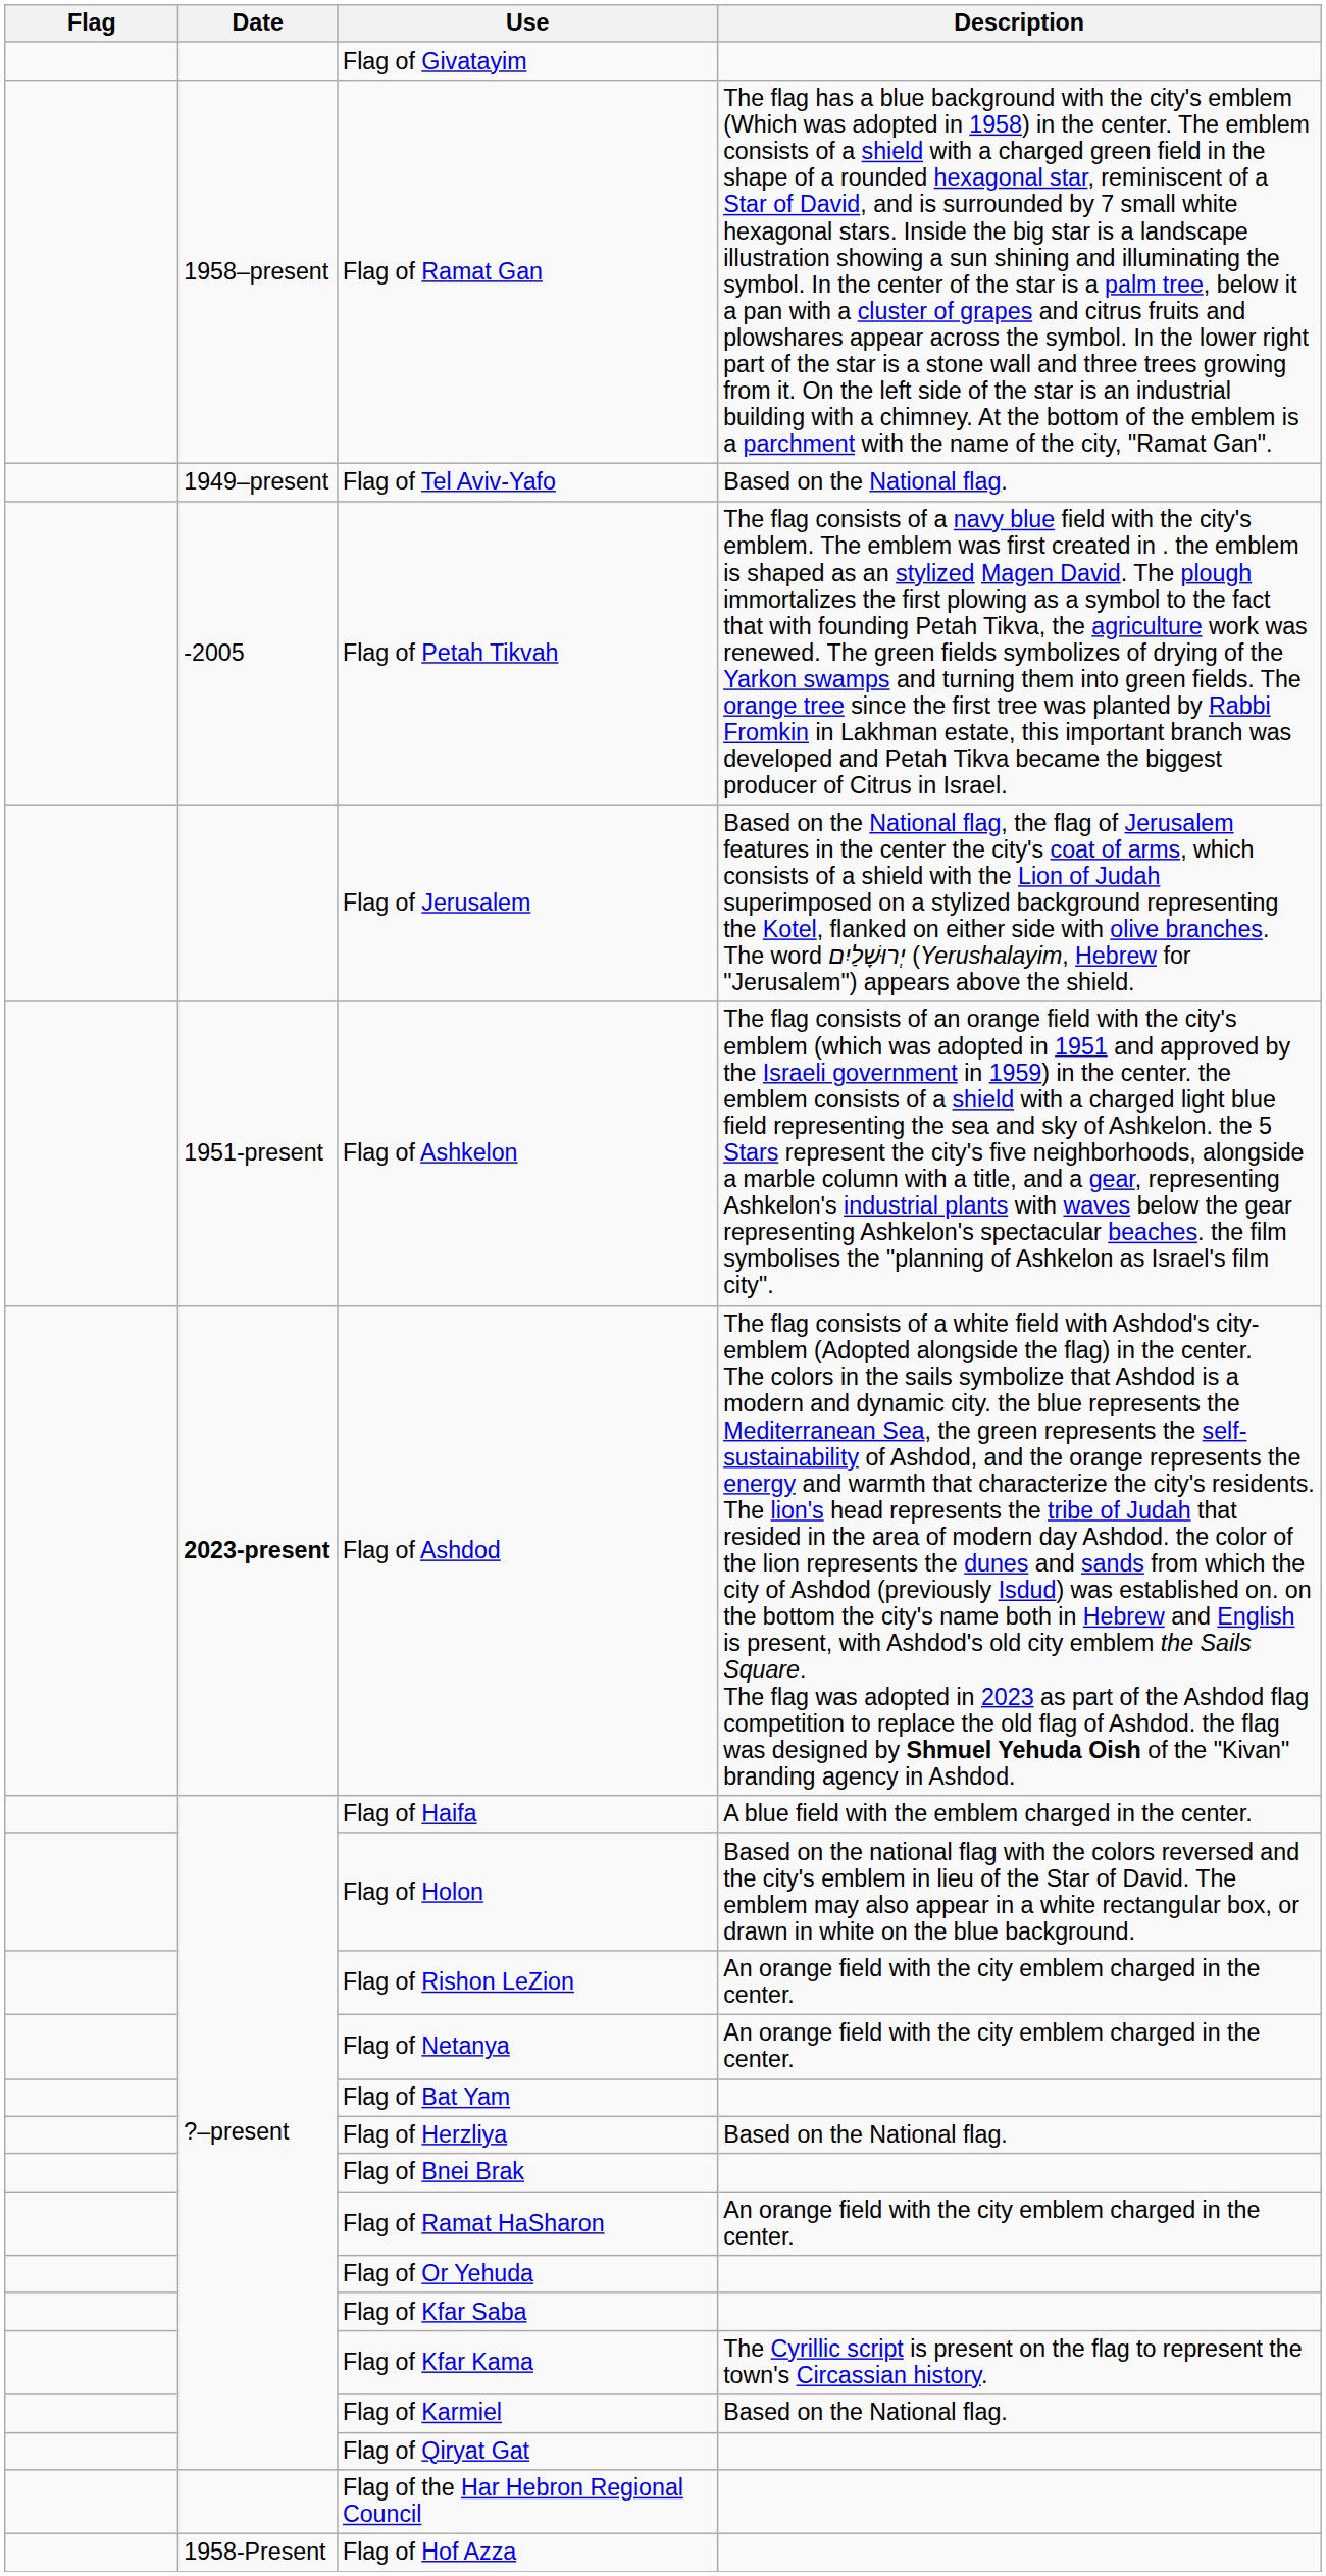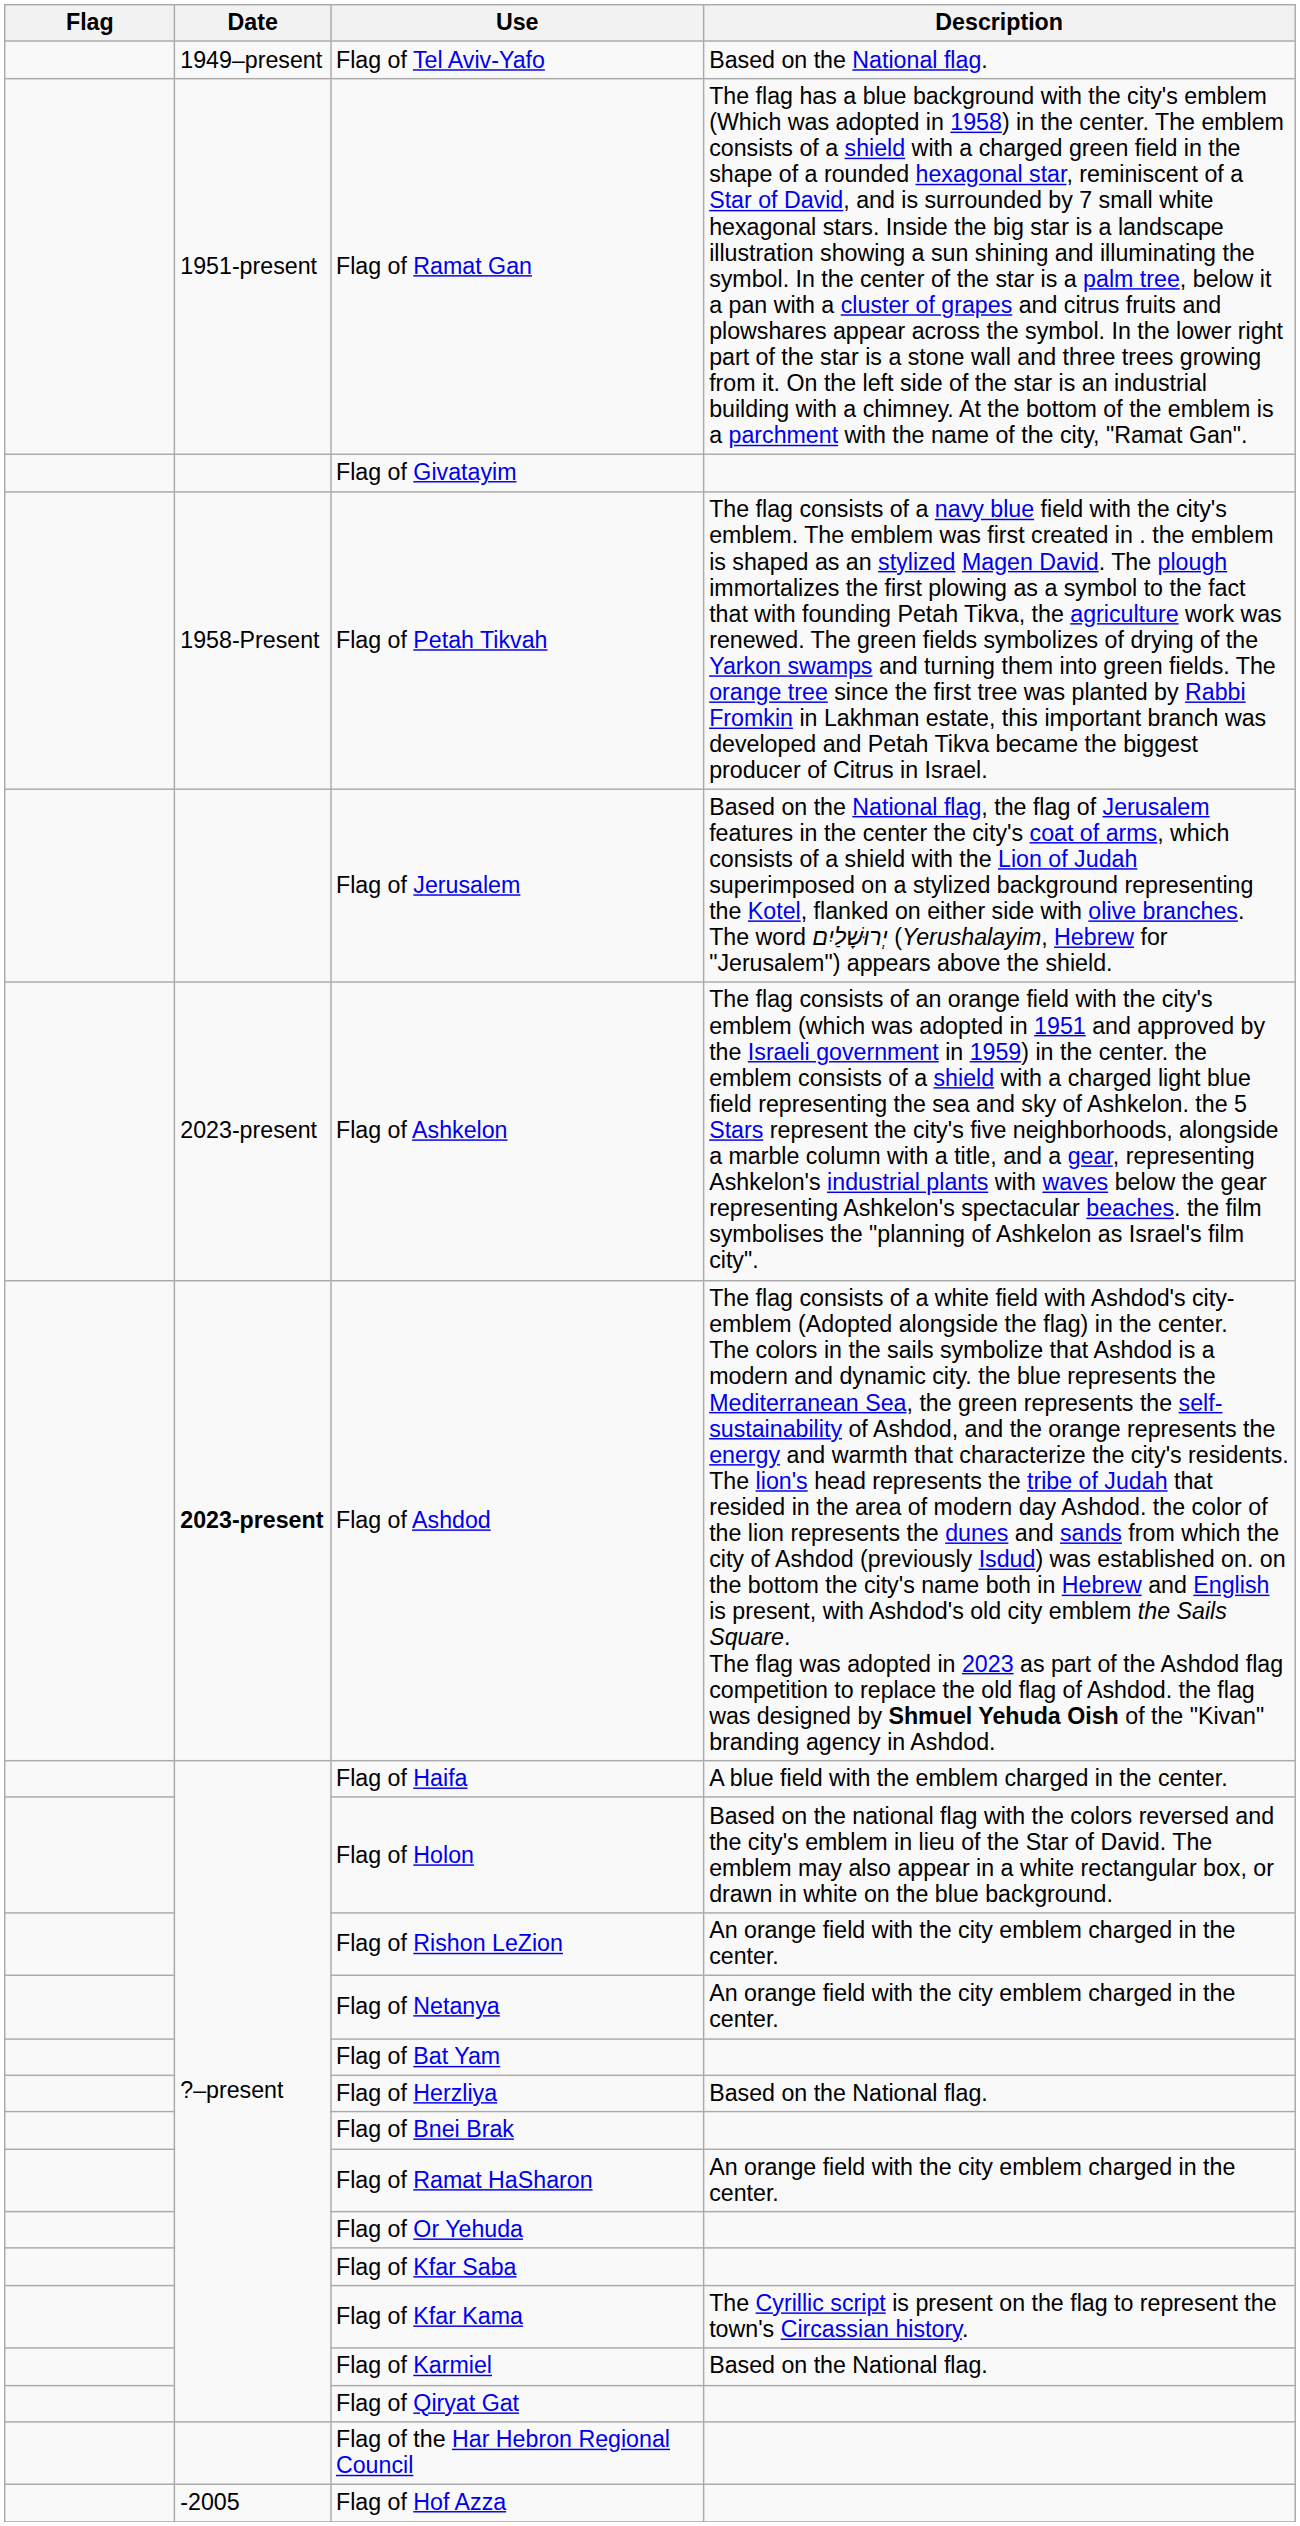 <table class="wikitable" style="background:#f9f9f9">
 <tr>
 <th width="110">Flag</th>
 <th width="100">Date</th>
 <th width="250">Use</th>
 <th width="400">Description</th>
 </tr>
 <tr>
 <td></td>
+<td>1949–present</td>
+<td>Flag of <a href='#'>Tel Aviv-Yafo</a></td>
+<td>Based on the <a href='#'>National flag</a>.</td>
+</tr>
+<tr>
+<td></td>
+<td>1951-present</td>
+<td>Flag of <a href='#'>Ramat Gan</a></td>
+<td>The flag has a blue background with the city's emblem (Which was adopted in <a href='#'>1958</a>) in the center. The emblem consists of a <a href='#'>shield</a> with a charged green field in the shape of a rounded <a href='#'>hexagonal star</a>, reminiscent of a <a href='#'>Star of David</a>, and is surrounded by 7 small white hexagonal stars. Inside the big star is a landscape illustration showing a sun shining and illuminating the symbol. In the center of the star is a <a href='#'>palm tree</a>, below it a pan with a <a href='#'>cluster of grapes</a> and citrus fruits and plowshares appear across the symbol. In the lower right part of the star is a stone wall and three trees growing from it. On the left side of the star is an industrial building with a chimney. At the bottom of the emblem is a <a href='#'>parchment</a> with the name of the city, "Ramat Gan".</td>
+</tr>
+<tr>
+<td></td>
 <td></td>
 <td>Flag of <a href='#'>Givatayim</a></td>
 <td></td>
 </tr>
 <tr>
 <td></td>
-<td>1958–present</td>
-<td>Flag of <a href='#'>Ramat Gan</a></td>
-<td>The flag has a blue background with the city's emblem (Which was adopted in <a href='#'>1958</a>) in the center. The emblem consists of a <a href='#'>shield</a> with a charged green field in the shape of a rounded <a href='#'>hexagonal star</a>, reminiscent of a <a href='#'>Star of David</a>, and is surrounded by 7 small white hexagonal stars. Inside the big star is a landscape illustration showing a sun shining and illuminating the symbol. In the center of the star is a <a href='#'>palm tree</a>, below it a pan with a <a href='#'>cluster of grapes</a> and citrus fruits and plowshares appear across the symbol. In the lower right part of the star is a stone wall and three trees growing from it. On the left side of the star is an industrial building with a chimney. At the bottom of the emblem is a <a href='#'>parchment</a> with the name of the city, "Ramat Gan".</td>
-</tr>
-<tr>
-<td></td>
-<td>1949–present</td>
-<td>Flag of <a href='#'>Tel Aviv-Yafo</a></td>
-<td>Based on the <a href='#'>National flag</a>.</td>
-</tr>
-<tr>
-<td></td>
-<td>-2005</td>
+<td>1958-Present</td>
 <td>Flag of <a href='#'>Petah Tikvah</a></td>
 <td>The flag consists of a <a href='#'>navy blue</a> field with the city's emblem.  The emblem was first created in . the emblem is shaped as an <a href='#'>stylized</a> <a href='#'>Magen David</a>. The <a href='#'>plough</a> immortalizes the first plowing as a symbol to the fact that with founding Petah Tikva, the <a href='#'>agriculture</a> work was renewed. The green fields symbolizes of drying of the <a href='#'>Yarkon swamps</a> and turning them into green fields. The <a href='#'>orange tree</a> since the first tree was planted by <a href='#'>Rabbi Fromkin</a> in Lakhman estate, this important branch was developed and Petah Tikva became the biggest producer of Citrus in Israel.</td>
 </tr>
 <tr>
 <td></td>
 <td></td>
 <td>Flag of <a href='#'>Jerusalem</a></td>
 <td>Based on the <a href='#'>National flag</a>, the flag of <a href='#'>Jerusalem</a> features in the center the city's <a href='#'>coat of arms</a>, which consists of a shield with the <a href='#'>Lion of Judah</a> superimposed on a stylized background representing the <a href='#'>Kotel</a>, flanked on either side with <a href='#'>olive branches</a>. The word <em>יְרוּשָׁלַיִם</em> (<em>Yerushalayim</em>, <a href='#'>Hebrew</a> for "Jerusalem") appears above the shield.</td>
 </tr>
 <tr>
 <td></td>
-<td>1951-present</td>
+<td>2023-present</td>
 <td>Flag of <a href='#'>Ashkelon</a></td>
 <td>The flag consists of an orange field with the city's emblem (which was adopted in <a href='#'>1951</a> and approved by the <a href='#'>Israeli government</a> in <a href='#'>1959</a>) in the center. the emblem consists of a <a href='#'>shield</a> with a charged light blue field representing the sea and sky of Ashkelon. the 5 <a href='#'>Stars</a> represent the city's five neighborhoods, alongside a marble column with a title, and a <a href='#'>gear</a>, representing Ashkelon's <a href='#'>industrial plants</a> with <a href='#'>waves</a> below the gear representing Ashkelon's spectacular <a href='#'>beaches</a>. the film symbolises the "planning of Ashkelon as Israel's film city".</td>
 </tr>
 <tr>
 <td></td>
 <td><strong>2023-present</strong></td>
 <td>Flag of <a href='#'>Ashdod</a></td>
 <td>The flag consists of a white field with Ashdod's city-emblem (Adopted alongside the flag) in the center.<br>The colors in the sails symbolize that Ashdod is a modern and dynamic city. the blue represents the <a href='#'>Mediterranean Sea</a>, the green represents the <a href='#'>self-sustainability</a> of Ashdod, and the orange represents the <a href='#'>energy</a> and warmth that characterize the city's residents. The <a href='#'>lion's</a> head represents the <a href='#'>tribe of Judah</a> that resided in the area of modern day Ashdod. the color of the lion represents the <a href='#'>dunes</a> and <a href='#'>sands</a> from which the city of Ashdod (previously <a href='#'>Isdud</a>) was established on. on the bottom the city's name both in <a href='#'>Hebrew</a> and <a href='#'>English</a> is present, with Ashdod's old city emblem <em>the Sails Square</em>.<br>The flag was adopted in <a href='#'>2023</a> as part of the Ashdod flag competition to replace the old flag of Ashdod. the flag was designed by <strong>Shmuel Yehuda Oish</strong> of the "Kivan" branding agency in Ashdod.</td>
 </tr>
 <tr>
 <td></td>
 <td rowspan="13">?–present</td>
 <td>Flag of <a href='#'>Haifa</a></td>
 <td>A blue field with the emblem charged in the center.</td>
 </tr>
 <tr>
 <td></td>
 <td>Flag of <a href='#'>Holon</a></td>
 <td>Based on the national flag with the colors reversed and the city's emblem in lieu of the Star of David. The emblem may also appear in a white rectangular box, or drawn in white on the blue background.</td>
 </tr>
 <tr>
 <td></td>
 <td>Flag of <a href='#'>Rishon LeZion</a></td>
 <td>An orange field with the city emblem charged in the center.</td>
 </tr>
 <tr>
 <td></td>
 <td>Flag of <a href='#'>Netanya</a></td>
 <td>An orange field with the city emblem charged in the center.</td>
 </tr>
 <tr>
 <td></td>
 <td>Flag of <a href='#'>Bat Yam</a></td>
 <td></td>
 </tr>
 <tr>
 <td></td>
 <td>Flag of <a href='#'>Herzliya</a></td>
 <td>Based on the National flag.</td>
 </tr>
 <tr>
 <td></td>
 <td>Flag of <a href='#'>Bnei Brak</a></td>
 <td></td>
 </tr>
 <tr>
 <td></td>
 <td>Flag of <a href='#'>Ramat HaSharon</a></td>
 <td>An orange field with the city emblem charged in the center.</td>
 </tr>
 <tr>
 <td></td>
 <td>Flag of <a href='#'>Or Yehuda</a></td>
 <td></td>
 </tr>
 <tr>
 <td></td>
 <td>Flag of <a href='#'>Kfar Saba</a></td>
 <td></td>
 </tr>
 <tr>
 <td></td>
 <td>Flag of <a href='#'>Kfar Kama</a></td>
 <td>The <a href='#'>Cyrillic script</a> is present on the flag to represent the town's <a href='#'>Circassian history</a>.</td>
 </tr>
 <tr>
 <td></td>
 <td>Flag of <a href='#'>Karmiel</a></td>
 <td>Based on the National flag.</td>
 </tr>
 <tr>
 <td></td>
 <td>Flag of <a href='#'>Qiryat Gat</a></td>
 <td></td>
 </tr>
 <tr>
 <td></td>
 <td></td>
 <td>Flag of the <a href='#'>Har Hebron Regional Council</a></td>
 <td></td>
 </tr>
 <tr>
 <td></td>
-<td>1958-Present</td>
+<td>-2005</td>
 <td>Flag of <a href='#'>Hof Azza</a></td>
 <td></td>
 </tr>
 </table>
